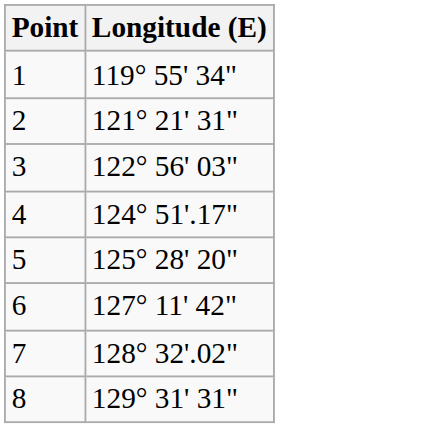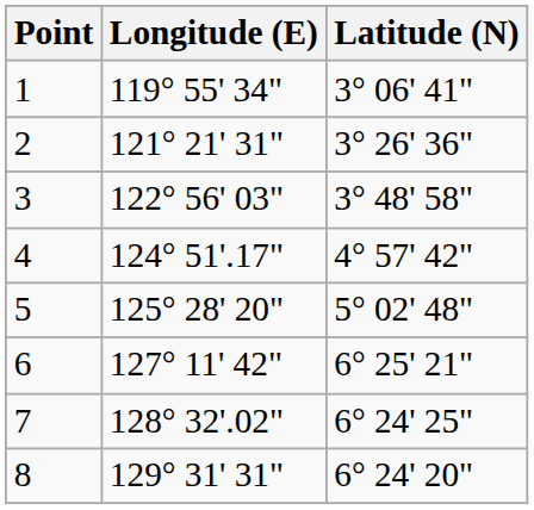 <table class="wikitable">
 <tr>
 <th>Point</th>
 <th>Longitude (E)</th>
+<th>Latitude (N)</th>
 </tr>
 <tr>
 <td>1</td>
 <td>119° 55' 34"</td>
+<td>3° 06' 41"</td>
 </tr>
 <tr>
 <td>2</td>
 <td>121° 21' 31"</td>
+<td>3° 26' 36"</td>
 </tr>
 <tr>
 <td>3</td>
 <td>122° 56' 03"</td>
+<td>3° 48' 58"</td>
 </tr>
 <tr>
 <td>4</td>
 <td>124° 51'.17"</td>
+<td>4° 57' 42"</td>
 </tr>
 <tr>
 <td>5</td>
 <td>125° 28' 20"</td>
+<td>5° 02' 48"</td>
 </tr>
 <tr>
 <td>6</td>
 <td>127° 11' 42"</td>
+<td>6° 25' 21"</td>
 </tr>
 <tr>
 <td>7</td>
 <td>128° 32'.02"</td>
+<td>6° 24' 25"</td>
 </tr>
 <tr>
 <td>8</td>
 <td>129° 31' 31"</td>
+<td>6° 24' 20"</td>
 </tr>
 </table>
